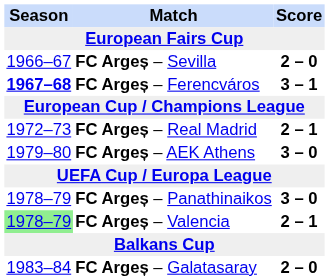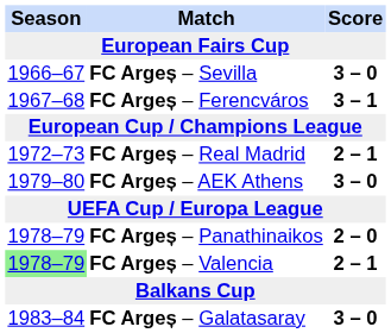 <table class="toccolours" border="0" cellpadding="2" cellspacing="0" align="left" style="margin:0.5em;">
 <tr bgcolor=#CADCFB>
 <th>Season</th>
 <th>Match</th>
 <th>Score</th>
 </tr>
 <tr>
 <th colspan="4" bgcolor=#EFEFEF><a href='#'>European Fairs Cup</a></th>
 </tr>
 <tr>
 <td align="center"><a href='#'>1966–67</a></td>
 <td align="left"><strong>FC Argeș</strong> –  <a href='#'>Sevilla</a></td>
-<td align="center"><strong>2 – 0</strong></td>
+<td align="center"><strong>3 – 0</strong></td>
 </tr>
 <tr>
-<td align="center"><strong><a href='#'>1967–68</a></strong></td>
+<td align="center"><a href='#'>1967–68</a></td>
 <td align="left"><strong>FC Argeș</strong> –  <a href='#'>Ferencváros</a></td>
 <td align="center"><strong>3 – 1</strong></td>
 </tr>
 <tr>
 </tr>
 <tr>
 <th colspan="4" bgcolor=#EFEFEF><a href='#'>European Cup / Champions League</a></th>
 </tr>
 <tr>
 <td align="center"><a href='#'>1972–73</a></td>
 <td align="left"><strong>FC Argeș</strong> –  <a href='#'>Real Madrid</a></td>
 <td align="center"><strong>2 – 1</strong></td>
 </tr>
 <tr>
 <td align="center"><a href='#'>1979–80</a></td>
 <td align="left"><strong>FC Argeș</strong> –  <a href='#'>AEK Athens</a></td>
 <td align="center"><strong>3 – 0</strong></td>
 </tr>
 <tr>
 <th colspan="4" bgcolor=#EFEFEF><a href='#'>UEFA Cup / Europa League</a></th>
 </tr>
 <tr>
 <td align="center"><a href='#'>1978–79</a></td>
 <td align="left"><strong>FC Argeș</strong> –  <a href='#'>Panathinaikos</a></td>
-<td align="center"><strong>3 – 0</strong></td>
+<td align="center"><strong>2 – 0</strong></td>
 </tr>
 <tr>
 <td align="center" style="background: lightgreen;"><a href='#'>1978–79</a></td>
 <td align="left"><strong>FC Argeș</strong> –  <a href='#'>Valencia</a></td>
 <td align="center"><strong>2 – 1</strong></td>
 </tr>
 <tr>
 <th colspan="4" bgcolor=#EFEFEF><a href='#'>Balkans Cup</a></th>
 </tr>
 <tr>
 <td align="center"><a href='#'>1983–84</a></td>
 <td align="left"><strong>FC Argeș</strong> –  <a href='#'>Galatasaray</a></td>
-<td align="center"><strong>2 – 0</strong></td>
+<td align="center"><strong>3 – 0</strong></td>
 </tr>
 <tr>
 </tr>
 </table>
